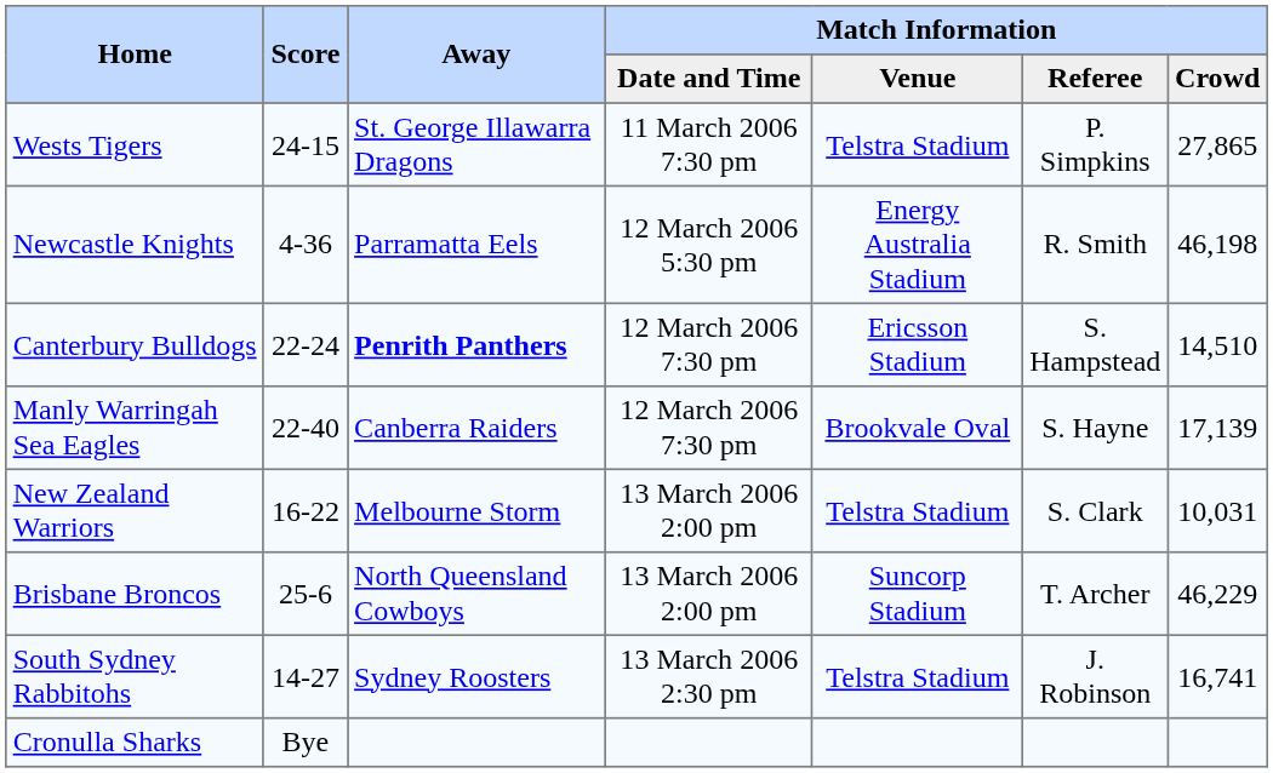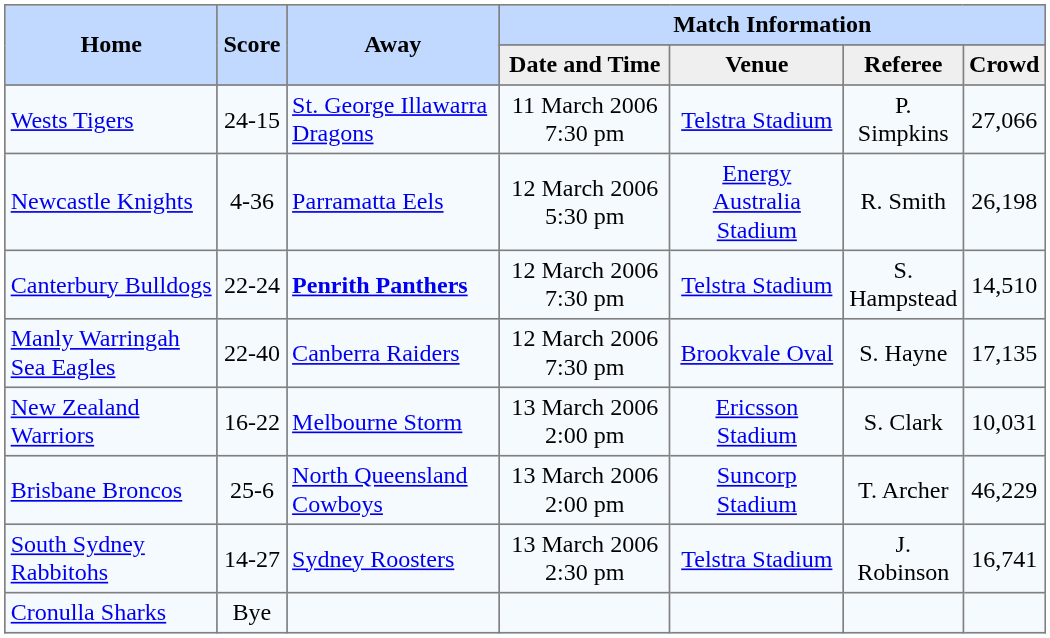 <table border=1 style="border-collapse:collapse; font-size:90%;" cellpadding=3 cellspacing=0 width=100%>
 <tr bgcolor=#C1D8FF>
 <th rowspan=2 width=21%>Home</th>
 <th rowspan=2 width=6%>Score</th>
 <th rowspan=2 width=21%>Away</th>
 <th colspan=6>Match Information</th>
 </tr>
 <tr bgcolor=#EFEFEF>
 <th width=17%>Date and Time</th>
 <th width=17%>Venue</th>
 <th width=11%>Referee</th>
 <th width=7%>Crowd</th>
 </tr>
 <tr align=center bgcolor=#F5FAFF>
 <td align=left> <a href='#'>Wests Tigers</a></td>
 <td>24-15</td>
 <td align=left> <a href='#'>St. George Illawarra Dragons</a></td>
 <td>11 March 2006 7:30 pm</td>
 <td><a href='#'>Telstra Stadium</a></td>
 <td>P. Simpkins</td>
-<td>27,865</td>
+<td>27,066</td>
 </tr>
 <tr align=center bgcolor=#F5FAFF>
 <td align=left> <a href='#'>Newcastle Knights</a></td>
 <td>4-36</td>
 <td align=left> <a href='#'>Parramatta Eels</a></td>
 <td>12 March 2006 5:30 pm</td>
 <td><a href='#'>Energy Australia Stadium</a></td>
 <td>R. Smith</td>
-<td>46,198</td>
+<td>26,198</td>
 </tr>
 <tr align=center bgcolor=#F5FAFF>
 <td align=left> <a href='#'>Canterbury Bulldogs</a></td>
 <td>22-24</td>
 <td align=left><strong> <a href='#'>Penrith Panthers</a></strong></td>
 <td>12 March 2006 7:30 pm</td>
-<td><a href='#'>Ericsson Stadium</a></td>
+<td><a href='#'>Telstra Stadium</a></td>
 <td>S. Hampstead</td>
 <td>14,510</td>
 </tr>
 <tr align=center bgcolor=#F5FAFF>
 <td align=left> <a href='#'>Manly Warringah Sea Eagles</a></td>
 <td>22-40</td>
 <td align=left> <a href='#'>Canberra Raiders</a></td>
 <td>12 March 2006 7:30 pm</td>
 <td><a href='#'>Brookvale Oval</a></td>
 <td>S. Hayne</td>
-<td>17,139</td>
+<td>17,135</td>
 </tr>
 <tr align=center bgcolor=#F5FAFF>
 <td align=left> <a href='#'>New Zealand Warriors</a></td>
 <td>16-22</td>
 <td align=left> <a href='#'>Melbourne Storm</a></td>
 <td>13 March 2006 2:00 pm</td>
-<td><a href='#'>Telstra Stadium</a></td>
+<td><a href='#'>Ericsson Stadium</a></td>
 <td>S. Clark</td>
 <td>10,031</td>
 </tr>
 <tr align=center bgcolor=#F5FAFF>
 <td align=left> <a href='#'>Brisbane Broncos</a></td>
 <td>25-6</td>
 <td align=left> <a href='#'>North Queensland Cowboys</a></td>
 <td>13 March 2006 2:00 pm</td>
 <td><a href='#'>Suncorp Stadium</a></td>
 <td>T. Archer</td>
 <td>46,229</td>
 </tr>
 <tr align=center bgcolor=#F5FAFF>
 <td align=left> <a href='#'>South Sydney Rabbitohs</a></td>
 <td>14-27</td>
 <td align=left> <a href='#'>Sydney Roosters</a></td>
 <td>13 March 2006 2:30 pm</td>
 <td><a href='#'>Telstra Stadium</a></td>
 <td>J. Robinson</td>
 <td>16,741</td>
 </tr>
 <tr align=center bgcolor=#F5FAFF>
 <td align=left> <a href='#'>Cronulla Sharks</a></td>
 <td>Bye</td>
 <td></td>
 <td></td>
 <td></td>
 <td></td>
 <td></td>
 </tr>
 </table>
